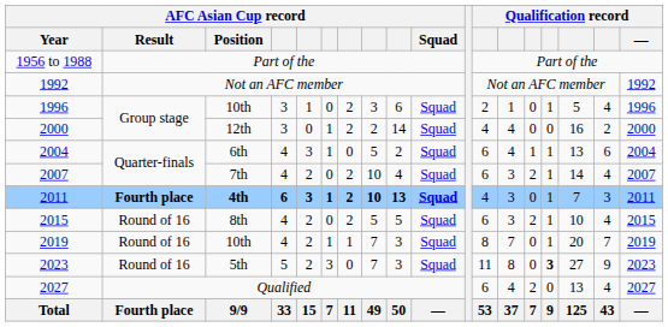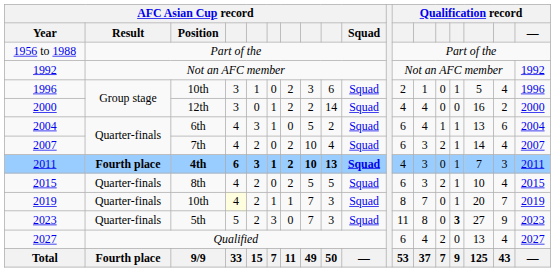 <table class="wikitable" style="text-align: center;">
 <tr>
 <th colspan=10><a href='#'>AFC Asian Cup</a> record</th>
 <th width=1% rowspan=14></th>
 <th colspan=7><a href='#'>Qualification</a> record</th>
 </tr>
 <tr>
 <th>Year</th>
 <th>Result</th>
 <th>Position</th>
 <th></th>
 <th></th>
 <th></th>
 <th></th>
 <th></th>
 <th></th>
 <th>Squad</th>
 <th></th>
 <th></th>
 <th></th>
 <th></th>
 <th></th>
 <th></th>
 <th>—</th>
 </tr>
 <tr>
 <td><a href='#'>1956</a> to <a href='#'>1988</a></td>
 <td colspan=9><em>Part of the </em></td>
 <td colspan=7><em>Part of the </em></td>
 </tr>
 <tr>
 <td> <a href='#'>1992</a></td>
 <td colspan=9><em>Not an AFC member</em></td>
 <td colspan=6><em>Not an AFC member</em></td>
 <td><a href='#'>1992</a></td>
 </tr>
 <tr>
 <td> <a href='#'>1996</a></td>
 <td rowspan=2>Group stage</td>
 <td>10th</td>
 <td>3</td>
 <td>1</td>
 <td>0</td>
 <td>2</td>
 <td>3</td>
 <td>6</td>
 <td><a href='#'>Squad</a></td>
 <td>2</td>
 <td>1</td>
 <td>0</td>
 <td>1</td>
 <td>5</td>
 <td>4</td>
 <td><a href='#'>1996</a></td>
 </tr>
 <tr>
 <td> <a href='#'>2000</a></td>
 <td>12th</td>
 <td>3</td>
 <td>0</td>
 <td>1</td>
 <td>2</td>
 <td>2</td>
 <td>14</td>
 <td><a href='#'>Squad</a></td>
 <td>4</td>
 <td>4</td>
 <td>0</td>
 <td>0</td>
 <td>16</td>
 <td>2</td>
 <td><a href='#'>2000</a></td>
 </tr>
 <tr>
 <td> <a href='#'>2004</a></td>
 <td rowspan=2>Quarter-finals</td>
 <td>6th</td>
 <td>4</td>
 <td>3</td>
 <td>1</td>
 <td>0</td>
 <td>5</td>
 <td>2</td>
 <td><a href='#'>Squad</a></td>
 <td>6</td>
 <td>4</td>
 <td>1</td>
 <td>1</td>
 <td>13</td>
 <td>6</td>
 <td><a href='#'>2004</a></td>
 </tr>
 <tr>
 <td>    <a href='#'>2007</a></td>
 <td>7th</td>
 <td>4</td>
 <td>2</td>
 <td>0</td>
 <td>2</td>
 <td>10</td>
 <td>4</td>
 <td><a href='#'>Squad</a></td>
 <td>6</td>
 <td>3</td>
 <td>2</td>
 <td>1</td>
 <td>14</td>
 <td>4</td>
 <td><a href='#'>2007</a></td>
 </tr>
 <tr bgcolor=#9acdff>
 <td> <a href='#'>2011</a></td>
 <td><strong>Fourth place</strong></td>
 <td><strong>4th</strong></td>
 <td><strong>6</strong></td>
 <td><strong>3</strong></td>
 <td><strong>1</strong></td>
 <td><strong>2</strong></td>
 <td><strong>10</strong></td>
 <td><strong>13</strong></td>
 <td><strong><a href='#'>Squad</a></strong></td>
 <td>4</td>
 <td>3</td>
 <td>0</td>
 <td>1</td>
 <td>7</td>
 <td>3</td>
 <td><a href='#'>2011</a></td>
 </tr>
 <tr>
 <td> <a href='#'>2015</a></td>
-<td>Round of 16</td>
+<td>Quarter-finals</td>
 <td>8th</td>
 <td>4</td>
 <td>2</td>
 <td>0</td>
 <td>2</td>
 <td>5</td>
 <td>5</td>
 <td><a href='#'>Squad</a></td>
 <td>6</td>
 <td>3</td>
 <td>2</td>
 <td>1</td>
 <td>10</td>
 <td>4</td>
 <td><a href='#'>2015</a></td>
 </tr>
 <tr>
 <td> <a href='#'>2019</a></td>
-<td>Round of 16</td>
+<td>Quarter-finals</td>
 <td>10th</td>
-<td>4</td>
+<td style="background: lightyellow;">4</td>
 <td>2</td>
 <td>1</td>
 <td>1</td>
 <td>7</td>
 <td>3</td>
 <td><a href='#'>Squad</a></td>
 <td>8</td>
 <td>7</td>
 <td>0</td>
 <td>1</td>
 <td>20</td>
 <td>7</td>
 <td><a href='#'>2019</a></td>
 </tr>
 <tr>
 <td> <a href='#'>2023</a></td>
-<td>Round of 16</td>
+<td>Quarter-finals</td>
 <td>5th</td>
 <td>5</td>
 <td>2</td>
 <td>3</td>
 <td>0</td>
 <td>7</td>
 <td>3</td>
 <td><a href='#'>Squad</a></td>
 <td>11</td>
 <td>8</td>
 <td>0</td>
 <td><strong>3</strong></td>
 <td>27</td>
 <td>9</td>
 <td><a href='#'>2023</a></td>
 </tr>
 <tr>
 <td> <a href='#'>2027</a></td>
 <td colspan=9><em>Qualified</em></td>
 <td>6</td>
 <td>4</td>
 <td>2</td>
 <td>0</td>
 <td>13</td>
 <td>4</td>
 <td><a href='#'>2027</a></td>
 </tr>
 <tr>
 <th>Total</th>
 <th>Fourth place</th>
 <th>9/9</th>
 <th>33</th>
 <th>15</th>
 <th>7</th>
 <th>11</th>
 <th>49</th>
 <th>50</th>
 <th>—</th>
 <th>53</th>
 <th>37</th>
 <th>7</th>
 <th>9</th>
 <th>125</th>
 <th>43</th>
 <th>—</th>
 </tr>
 </table>
